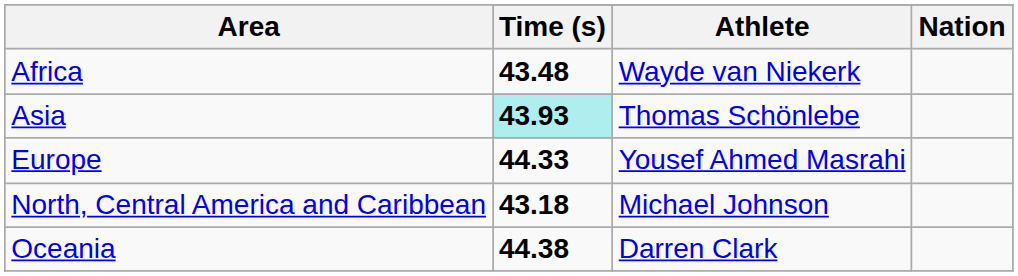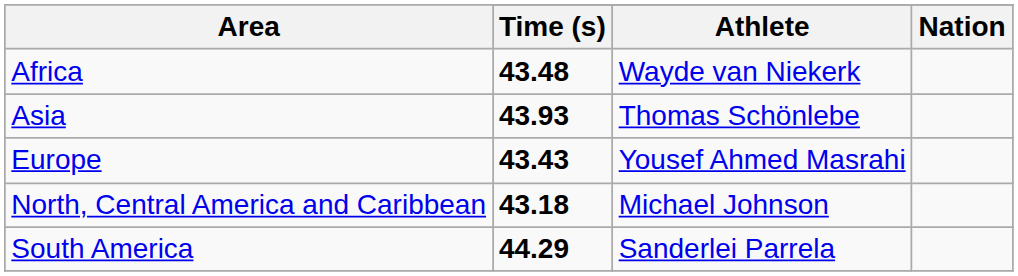 <table class="wikitable sortable">
 <tr>
 <th rowspan=2>Area</th>
 </tr>
 <tr>
 <th>Time (s)</th>
 <th>Athlete</th>
 <th>Nation</th>
 </tr>
 <tr>
 <td><a href='#'>Africa</a> </td>
 <td><strong>43.48</strong></td>
 <td><a href='#'>Wayde van Niekerk</a></td>
 <td></td>
 </tr>
 <tr>
 <td><a href='#'>Asia</a> </td>
-<td style="background: paleturquoise;"><strong>43.93</strong></td>
+<td><strong>43.93</strong></td>
 <td><a href='#'>Thomas Schönlebe</a></td>
 <td></td>
 </tr>
 <tr>
 <td><a href='#'>Europe</a> </td>
-<td><strong>44.33</strong></td>
+<td><strong>43.43</strong></td>
 <td><a href='#'>Yousef Ahmed Masrahi</a></td>
 <td></td>
 </tr>
 <tr>
 <td><a href='#'>North, Central America and Caribbean</a> </td>
 <td><strong>43.18</strong></td>
 <td><a href='#'>Michael Johnson</a></td>
 <td></td>
 </tr>
 <tr>
-<td><a href='#'>Oceania</a> </td>
-<td><strong>44.38</strong></td>
-<td><a href='#'>Darren Clark</a></td>
+<td><a href='#'>South America</a> </td>
+<td><strong>44.29</strong></td>
+<td><a href='#'>Sanderlei Parrela</a></td>
 <td></td>
 </tr>
 </table>
